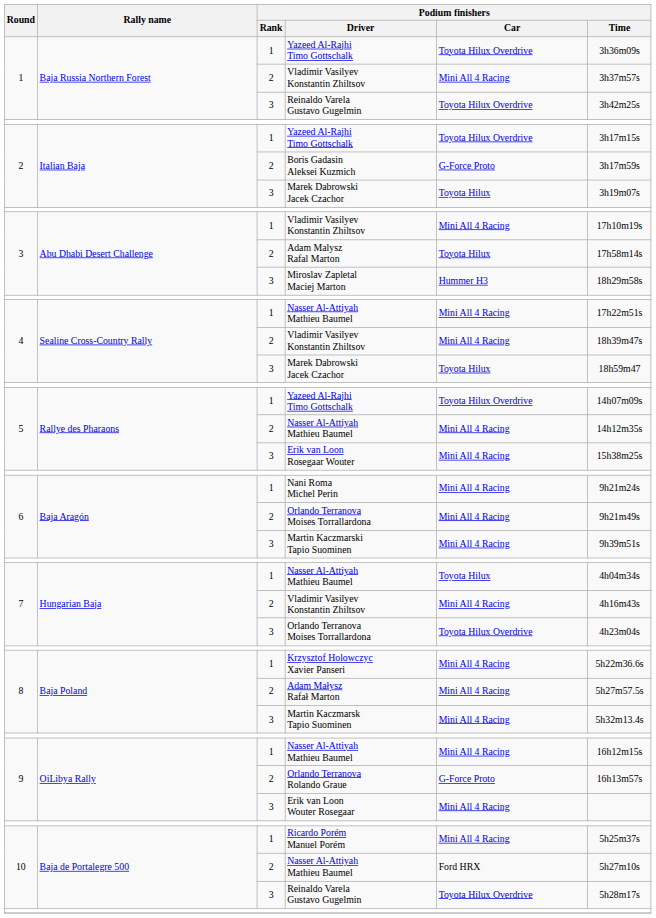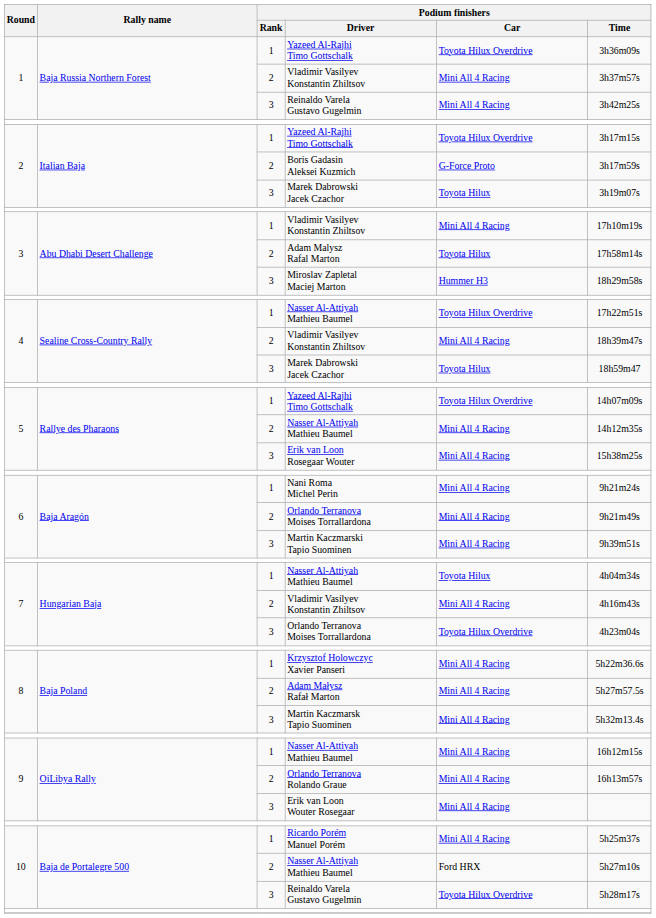 <table class="wikitable" style="font-size:85%;">
 <tr>
 <th rowspan=2>Round</th>
 <th style="width:22em" rowspan=2>Rally name</th>
 <th colspan=4>Podium finishers</th>
 </tr>
 <tr>
 <th>Rank</th>
 <th style="width:15em">Driver</th>
 <th style="width:15em">Car</th>
 <th style="width:6em">Time</th>
 </tr>
 <tr>
 <td rowspan=3 align=center>1</td>
 <td rowspan=3> <a href='#'>Baja Russia Northern Forest</a></td>
 <td align=center>1</td>
 <td> <a href='#'>Yazeed Al-Rajhi</a><br> <a href='#'>Timo Gottschalk</a></td>
 <td><a href='#'>Toyota Hilux Overdrive</a></td>
 <td align=center>3h36m09s</td>
 </tr>
 <tr>
 <td align=center>2</td>
 <td> Vladimir Vasilyev<br> Konstantin Zhiltsov</td>
 <td><a href='#'>Mini All 4 Racing</a></td>
 <td align=center>3h37m57s</td>
 </tr>
 <tr>
 <td align=center>3</td>
 <td> Reinaldo Varela<br> Gustavo Gugelmin</td>
-<td><a href='#'>Toyota Hilux Overdrive</a></td>
+<td><a href='#'>Mini All 4 Racing</a></td>
 <td align=center>3h42m25s</td>
 </tr>
 <tr style="background:white;">
 <td colspan="6"></td>
 </tr>
 <tr>
 <td rowspan=3 align=center>2</td>
 <td rowspan=3> <a href='#'>Italian Baja</a></td>
 <td align=center>1</td>
 <td> <a href='#'>Yazeed Al-Rajhi</a><br> <a href='#'>Timo Gottschalk</a></td>
 <td><a href='#'>Toyota Hilux Overdrive</a></td>
 <td align=center>3h17m15s</td>
 </tr>
 <tr>
 <td align=center>2</td>
 <td> Boris Gadasin<br> Aleksei Kuzmich</td>
 <td><a href='#'>G-Force Proto</a></td>
 <td align=center>3h17m59s</td>
 </tr>
 <tr>
 <td align=center>3</td>
 <td> Marek Dabrowski<br> Jacek Czachor</td>
 <td><a href='#'>Toyota Hilux</a></td>
 <td align=center>3h19m07s</td>
 </tr>
 <tr style="background:white;">
 <td colspan="6"></td>
 </tr>
 <tr>
 <td rowspan=3 align=center>3</td>
 <td rowspan=3> <a href='#'>Abu Dhabi Desert Challenge</a></td>
 <td align=center>1</td>
 <td> Vladimir Vasilyev<br> Konstantin Zhiltsov</td>
 <td><a href='#'>Mini All 4 Racing</a></td>
 <td align=center>17h10m19s</td>
 </tr>
 <tr>
 <td align=center>2</td>
 <td> Adam Malysz<br> Rafal Marton</td>
 <td><a href='#'>Toyota Hilux</a></td>
 <td align=center>17h58m14s</td>
 </tr>
 <tr>
 <td align=center>3</td>
 <td> Miroslav Zapletal<br>Maciej Marton</td>
 <td><a href='#'>Hummer H3</a></td>
 <td align=center>18h29m58s</td>
 </tr>
 <tr style="background:white;">
 <td colspan="6"></td>
 </tr>
 <tr>
 <td rowspan=3 align=center>4</td>
 <td rowspan=3> <a href='#'>Sealine Cross-Country Rally</a></td>
 <td align=center>1</td>
 <td> <a href='#'>Nasser Al-Attiyah</a><br> Mathieu Baumel</td>
-<td><a href='#'>Mini All 4 Racing</a></td>
+<td><a href='#'>Toyota Hilux Overdrive</a></td>
 <td align=center>17h22m51s</td>
 </tr>
 <tr>
 <td align=center>2</td>
 <td> Vladimir Vasilyev<br> Konstantin Zhiltsov</td>
 <td><a href='#'>Mini All 4 Racing</a></td>
 <td align=center>18h39m47s</td>
 </tr>
 <tr>
 <td align=center>3</td>
 <td> Marek Dabrowski<br> Jacek Czachor</td>
 <td><a href='#'>Toyota Hilux</a></td>
 <td align=center>18h59m47</td>
 </tr>
 <tr style="background:white;">
 <td colspan="6"></td>
 </tr>
 <tr>
 <td rowspan=3 align=center>5</td>
 <td rowspan=3> <a href='#'>Rallye des Pharaons</a></td>
 <td align=center>1</td>
 <td> <a href='#'>Yazeed Al-Rajhi</a><br> <a href='#'>Timo Gottschalk</a></td>
 <td><a href='#'>Toyota Hilux Overdrive</a></td>
 <td align=center>14h07m09s</td>
 </tr>
 <tr>
 <td align=center>2</td>
 <td> <a href='#'>Nasser Al-Attiyah</a><br> Mathieu Baumel</td>
 <td><a href='#'>Mini All 4 Racing</a></td>
 <td align=center>14h12m35s</td>
 </tr>
 <tr>
 <td align=center>3</td>
 <td> <a href='#'>Erik van Loon</a><br> Rosegaar Wouter</td>
 <td><a href='#'>Mini All 4 Racing</a></td>
 <td align=center>15h38m25s</td>
 </tr>
 <tr style="background:white;">
 <td colspan="6"></td>
 </tr>
 <tr>
 <td rowspan=3 align=center>6</td>
 <td rowspan=3> <a href='#'>Baja Aragón</a></td>
 <td align=center>1</td>
 <td> Nani Roma<br> Michel Perin</td>
 <td><a href='#'>Mini All 4 Racing</a></td>
 <td align=center>9h21m24s</td>
 </tr>
 <tr>
 <td align=center>2</td>
 <td> <a href='#'>Orlando Terranova</a><br> Moises Torrallardona</td>
 <td><a href='#'>Mini All 4 Racing</a></td>
 <td align=center>9h21m49s</td>
 </tr>
 <tr>
 <td align=center>3</td>
 <td> Martin Kaczmarski<br> Tapio Suominen</td>
 <td><a href='#'>Mini All 4 Racing</a></td>
 <td align=center>9h39m51s</td>
 </tr>
 <tr style="background:white;">
 <td colspan="6"></td>
 </tr>
 <tr>
 <td rowspan=3 align=center>7</td>
 <td rowspan=3> <a href='#'>Hungarian Baja</a></td>
 <td align=center>1</td>
 <td> <a href='#'>Nasser Al-Attiyah</a><br> Mathieu Baumel</td>
 <td><a href='#'>Toyota Hilux</a></td>
 <td align=center>4h04m34s</td>
 </tr>
 <tr>
 <td align=center>2</td>
 <td> Vladimir Vasilyev<br> Konstantin Zhiltsov</td>
 <td><a href='#'>Mini All 4 Racing</a></td>
 <td align=center>4h16m43s</td>
 </tr>
 <tr>
 <td align=center>3</td>
 <td> Orlando Terranova<br> Moises Torrallardona</td>
 <td><a href='#'>Toyota Hilux Overdrive</a></td>
 <td align=center>4h23m04s</td>
 </tr>
 <tr style="background:white;">
 <td colspan="6"></td>
 </tr>
 <tr>
 <td rowspan=3 align=center>8</td>
 <td rowspan=3> <a href='#'>Baja Poland</a></td>
 <td align=center>1</td>
 <td> <a href='#'>Krzysztof Holowczyc</a><br> Xavier Panseri</td>
 <td><a href='#'>Mini All 4 Racing</a></td>
 <td align=center>5h22m36.6s</td>
 </tr>
 <tr>
 <td align=center>2</td>
 <td> <a href='#'>Adam Małysz</a><br> Rafał Marton</td>
 <td><a href='#'>Mini All 4 Racing</a></td>
 <td align=center>5h27m57.5s</td>
 </tr>
 <tr>
 <td align=center>3</td>
 <td> Martin Kaczmarsk<br> Tapio Suominen</td>
 <td><a href='#'>Mini All 4 Racing</a></td>
 <td align=center>5h32m13.4s</td>
 </tr>
 <tr style="background:white;">
 <td colspan="6"></td>
 </tr>
 <tr>
 <td rowspan=3 align=center>9</td>
 <td rowspan=3> <a href='#'>OiLibya Rally</a></td>
 <td align=center>1</td>
 <td> <a href='#'>Nasser Al-Attiyah</a><br> Mathieu Baumel</td>
 <td><a href='#'>Mini All 4 Racing</a></td>
 <td align=center>16h12m15s</td>
 </tr>
 <tr>
 <td align=center>2</td>
 <td> <a href='#'>Orlando Terranova</a><br> Rolando Graue</td>
-<td><a href='#'>G-Force Proto</a></td>
+<td><a href='#'>Mini All 4 Racing</a></td>
 <td align=center>16h13m57s</td>
 </tr>
 <tr>
 <td align=center>3</td>
 <td> Erik van Loon<br> Wouter Rosegaar</td>
 <td><a href='#'>Mini All 4 Racing</a></td>
 <td align=center></td>
 </tr>
 <tr style="background:white;">
 <td colspan="6"></td>
 </tr>
 <tr>
 <td rowspan=3 align=center>10</td>
 <td rowspan=3> <a href='#'>Baja de Portalegre 500</a></td>
 <td align=center>1</td>
 <td> <a href='#'>Ricardo Porém</a><br> Manuel Porém</td>
 <td><a href='#'>Mini All 4 Racing</a></td>
 <td align=center>5h25m37s</td>
 </tr>
 <tr>
 <td align=center>2</td>
 <td> <a href='#'>Nasser Al-Attiyah</a><br> Mathieu Baumel</td>
 <td>Ford HRX</td>
 <td align=center>5h27m10s</td>
 </tr>
 <tr>
 <td align=center>3</td>
 <td> Reinaldo Varela<br> Gustavo Gugelmin</td>
 <td><a href='#'>Toyota Hilux Overdrive</a></td>
 <td align=center>5h28m17s</td>
 </tr>
 <tr style="background:white;">
 <td colspan="6"></td>
 </tr>
 <tr>
 </tr>
 </table>
